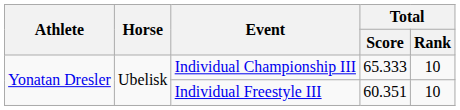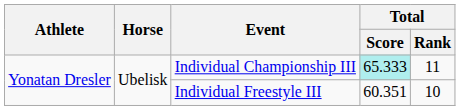 <table class=wikitable>
 <tr>
 <th rowspan="2">Athlete</th>
 <th rowspan="2">Horse</th>
 <th rowspan="2">Event</th>
 <th colspan="2">Total</th>
 </tr>
 <tr>
 <th>Score</th>
 <th>Rank</th>
 </tr>
 <tr align=center>
 <td align=left rowspan=2><a href='#'>Yonatan Dresler</a></td>
 <td align=left rowspan=2>Ubelisk</td>
 <td align=left><a href='#'>Individual Championship III</a></td>
-<td>65.333</td>
-<td>10</td>
+<td style="background: paleturquoise;">65.333</td>
+<td>11</td>
 </tr>
 <tr align=center>
 <td align=left><a href='#'>Individual Freestyle III</a></td>
 <td>60.351</td>
 <td>10</td>
 </tr>
 </table>
